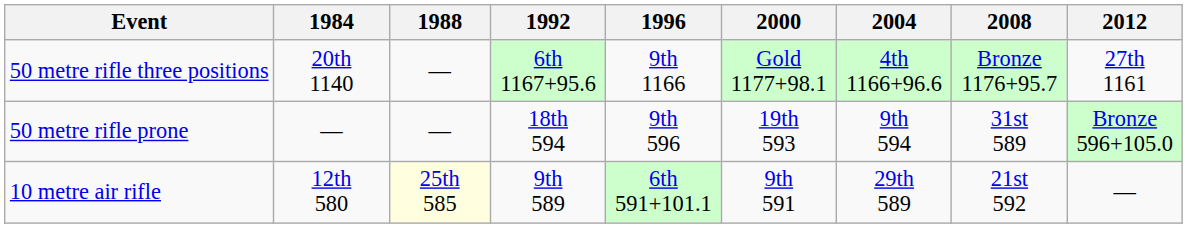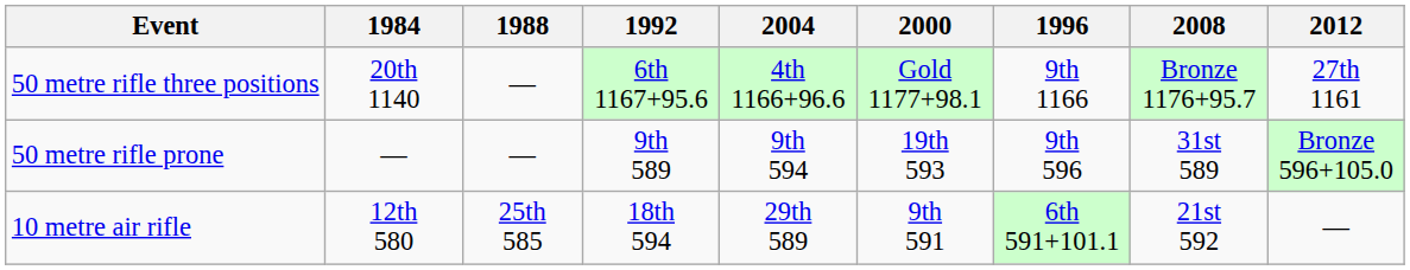 <table class="wikitable" style="text-align: center">
 <tr>
 <th>Event</th>
 <th width="75">1984<br></th>
 <th width="65">1988<br></th>
 <th width="75">1992<br></th>
+<th width="75">2004<br></th>
+<th width="75">2000<br></th>
 <th width="75">1996<br></th>
-<th width="75">2000<br></th>
-<th width="75">2004<br></th>
 <th width="75">2008<br></th>
 <th width="75">2012<br></th>
 </tr>
 <tr>
 <td align=left><a href='#'>50 metre rifle three positions</a></td>
 <td><a href='#'>20th</a><br>1140</td>
 <td>—</td>
 <td style="background: #ccffcc"><a href='#'>6th</a><br>1167+95.6</td>
+<td style="background: #ccffcc"><a href='#'>4th</a><br>1166+96.6</td>
+<td style="background: #ccffcc"> <a href='#'>Gold</a><br>1177+98.1</td>
 <td><a href='#'>9th</a><br>1166</td>
-<td style="background: #ccffcc"> <a href='#'>Gold</a><br>1177+98.1</td>
-<td style="background: #ccffcc"><a href='#'>4th</a><br>1166+96.6</td>
 <td style="background: #ccffcc"> <a href='#'>Bronze</a><br>1176+95.7</td>
 <td><a href='#'>27th</a><br>1161</td>
 </tr>
 <tr>
 <td align=left><a href='#'>50 metre rifle prone</a></td>
 <td>—</td>
 <td>—</td>
-<td><a href='#'>18th</a><br>594</td>
+<td><a href='#'>9th</a><br>589</td>
+<td><a href='#'>9th</a><br>594</td>
+<td><a href='#'>19th</a><br>593</td>
 <td><a href='#'>9th</a><br>596</td>
-<td><a href='#'>19th</a><br>593</td>
-<td><a href='#'>9th</a><br>594</td>
 <td><a href='#'>31st</a><br>589</td>
 <td style="background: #ccffcc"> <a href='#'>Bronze</a><br>596+105.0</td>
 </tr>
 <tr>
 <td align=left><a href='#'>10 metre air rifle</a></td>
 <td><a href='#'>12th</a><br>580</td>
-<td style="background: lightyellow;"><a href='#'>25th</a><br>585</td>
-<td><a href='#'>9th</a><br>589</td>
+<td><a href='#'>25th</a><br>585</td>
+<td><a href='#'>18th</a><br>594</td>
+<td><a href='#'>29th</a><br>589</td>
+<td><a href='#'>9th</a><br>591</td>
 <td style="background: #ccffcc"><a href='#'>6th</a><br>591+101.1</td>
-<td><a href='#'>9th</a><br>591</td>
-<td><a href='#'>29th</a><br>589</td>
 <td><a href='#'>21st</a><br>592</td>
 <td>—</td>
 </tr>
 </table>
